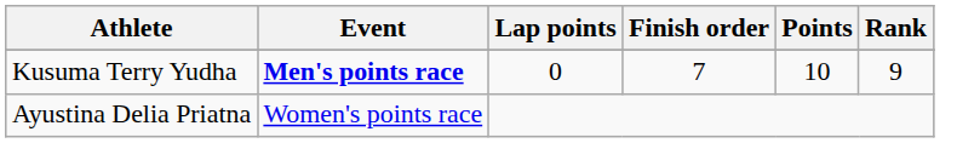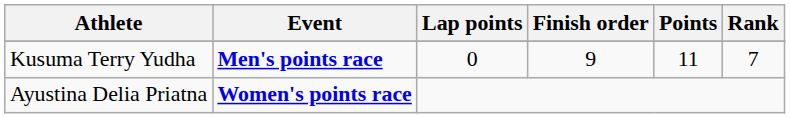 <table class=wikitable style=font-size:90%;text-align:center>
 <tr>
 <th rowspan="1">Athlete</th>
 <th rowspan="1">Event</th>
 <th colspan=1>Lap points</th>
 <th colspan=1>Finish order</th>
 <th colspan=1>Points</th>
 <th rowspan=1>Rank</th>
 </tr>
 <tr style="font-size:95%">
 </tr>
 <tr>
 <td align=left>Kusuma Terry Yudha</td>
 <td align=left><strong><a href='#'>Men's points race</a></strong></td>
 <td>0</td>
+<td>9</td>
+<td>11</td>
 <td>7</td>
-<td>10</td>
-<td>9</td>
 </tr>
 <tr>
 <td align=left>Ayustina Delia Priatna</td>
-<td align=left><a href='#'>Women's points race</a></td>
+<td align=left><strong><a href='#'>Women's points race</a></strong></td>
 <td colspan=6></td>
 </tr>
 </table>
